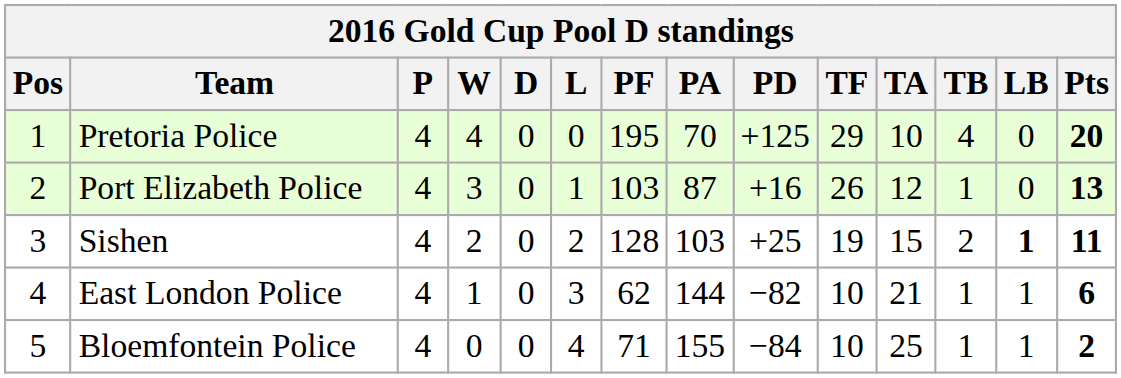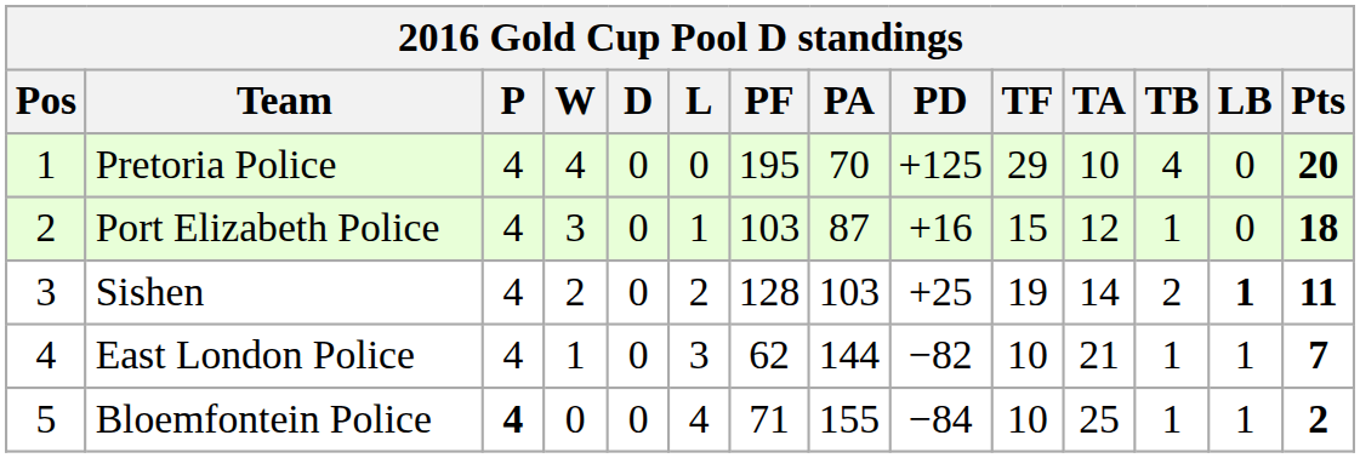 <table class="wikitable" style="text-align:center; line-height:110%; font-size:100%; width:60%;">
 <tr>
 <th colspan="100%" cellpadding="0" cellspacing="0"><strong>2016 Gold Cup Pool D standings</strong></th>
 </tr>
 <tr>
 <th style="width:5%;">Pos</th>
 <th style="width:35%;">Team</th>
 <th style="width:5%;">P</th>
 <th style="width:5%;">W</th>
 <th style="width:5%;">D</th>
 <th style="width:5%;">L</th>
 <th style="width:5%;">PF</th>
 <th style="width:5%;">PA</th>
 <th style="width:5%;">PD</th>
 <th style="width:5%;">TF</th>
 <th style="width:5%;">TA</th>
 <th style="width:5%;">TB</th>
 <th style="width:5%;">LB</th>
 <th style="width:5%;">Pts<br></th>
 </tr>
 <tr style="background:#E8FFD8;">
 <td>1</td>
 <td align=left>Pretoria Police</td>
 <td>4</td>
 <td>4</td>
 <td>0</td>
 <td>0</td>
 <td>195</td>
 <td>70</td>
 <td>+125</td>
 <td>29</td>
 <td>10</td>
 <td>4</td>
 <td>0</td>
 <td><strong>20</strong></td>
 </tr>
 <tr style="background:#E8FFD8;">
 <td>2</td>
 <td align=left>Port Elizabeth Police</td>
 <td>4</td>
 <td>3</td>
 <td>0</td>
 <td>1</td>
 <td>103</td>
 <td>87</td>
 <td>+16</td>
-<td>26</td>
+<td>15</td>
 <td>12</td>
 <td>1</td>
 <td>0</td>
-<td><strong>13</strong></td>
+<td><strong>18</strong></td>
 </tr>
 <tr style="background:#FFFFFF;">
 <td>3</td>
 <td align=left>Sishen</td>
 <td>4</td>
 <td>2</td>
 <td>0</td>
 <td>2</td>
 <td>128</td>
 <td>103</td>
 <td>+25</td>
 <td>19</td>
-<td>15</td>
+<td>14</td>
 <td>2</td>
 <td><strong>1</strong></td>
 <td><strong>11</strong></td>
 </tr>
 <tr style="background:#FFFFFF;">
 <td>4</td>
 <td align=left>East London Police</td>
 <td>4</td>
 <td>1</td>
 <td>0</td>
 <td>3</td>
 <td>62</td>
 <td>144</td>
 <td>−82</td>
 <td>10</td>
 <td>21</td>
 <td>1</td>
 <td>1</td>
-<td><strong>6</strong></td>
+<td><strong>7</strong></td>
 </tr>
 <tr style="background:#FFFFFF;">
 <td>5</td>
 <td align=left>Bloemfontein Police</td>
-<td>4</td>
+<td><strong>4</strong></td>
 <td>0</td>
 <td>0</td>
 <td>4</td>
 <td>71</td>
 <td>155</td>
 <td>−84</td>
 <td>10</td>
 <td>25</td>
 <td>1</td>
 <td>1</td>
 <td><strong>2</strong></td>
 </tr>
 </table>
